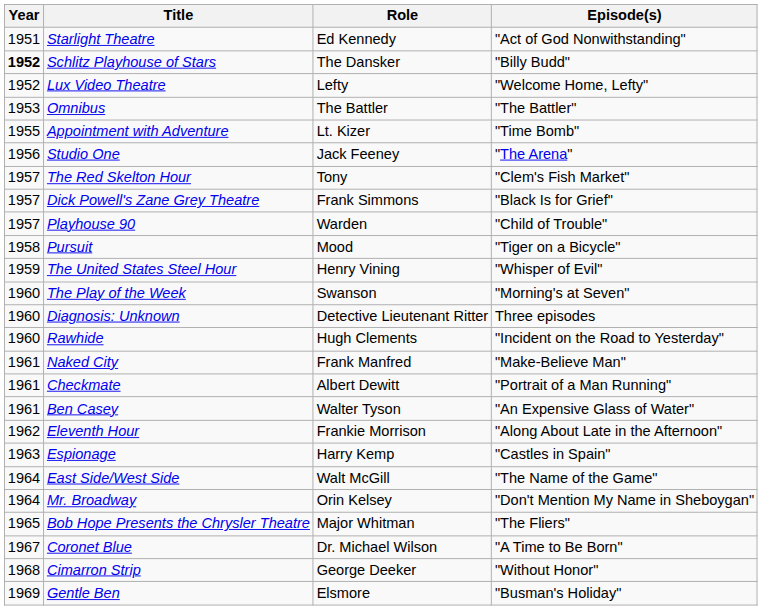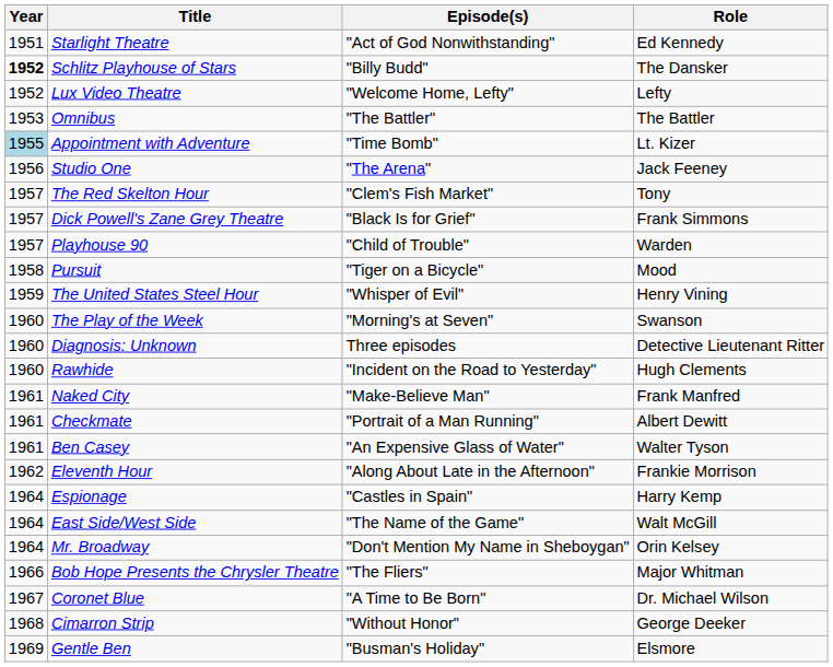 <table class="wikitable">
 <tr>
 <th>Year</th>
 <th>Title</th>
+<th>Episode(s)</th>
 <th>Role</th>
-<th>Episode(s)</th>
 </tr>
 <tr>
 <td>1951</td>
 <td><em><a href='#'>Starlight Theatre</a></em></td>
+<td>"Act of God Nonwithstanding"</td>
 <td>Ed Kennedy</td>
-<td>"Act of God Nonwithstanding"</td>
 </tr>
 <tr>
 <td><strong>1952</strong></td>
 <td><em><a href='#'>Schlitz Playhouse of Stars</a></em></td>
+<td>"Billy Budd"</td>
 <td>The Dansker</td>
-<td>"Billy Budd"</td>
 </tr>
 <tr>
 <td>1952</td>
 <td><em><a href='#'>Lux Video Theatre</a></em></td>
+<td>"Welcome Home, Lefty"</td>
 <td>Lefty</td>
-<td>"Welcome Home, Lefty"</td>
 </tr>
 <tr>
 <td>1953</td>
 <td><em><a href='#'>Omnibus</a></em></td>
+<td>"The Battler"</td>
 <td>The Battler</td>
-<td>"The Battler"</td>
 </tr>
 <tr>
-<td>1955</td>
+<td style="background: lightblue;">1955</td>
 <td><em><a href='#'>Appointment with Adventure</a></em></td>
+<td>"Time Bomb"</td>
 <td>Lt. Kizer</td>
-<td>"Time Bomb"</td>
 </tr>
 <tr>
 <td>1956</td>
 <td><em><a href='#'>Studio One</a></em></td>
+<td>"<a href='#'>The Arena</a>"</td>
 <td>Jack Feeney</td>
-<td>"<a href='#'>The Arena</a>"</td>
 </tr>
 <tr>
 <td>1957</td>
 <td><em><a href='#'>The Red Skelton Hour</a></em></td>
+<td>"Clem's Fish Market"</td>
 <td>Tony</td>
-<td>"Clem's Fish Market"</td>
 </tr>
 <tr>
 <td>1957</td>
 <td><em><a href='#'>Dick Powell's Zane Grey Theatre</a></em></td>
+<td>"Black Is for Grief"</td>
 <td>Frank Simmons</td>
-<td>"Black Is for Grief"</td>
 </tr>
 <tr>
 <td>1957</td>
 <td><em><a href='#'>Playhouse 90</a></em></td>
+<td>"Child of Trouble"</td>
 <td>Warden</td>
-<td>"Child of Trouble"</td>
 </tr>
 <tr>
 <td>1958</td>
 <td><em><a href='#'>Pursuit</a></em></td>
+<td>"Tiger on a Bicycle"</td>
 <td>Mood</td>
-<td>"Tiger on a Bicycle"</td>
 </tr>
 <tr>
 <td>1959</td>
 <td><em><a href='#'>The United States Steel Hour</a></em></td>
+<td>"Whisper of Evil"</td>
 <td>Henry Vining</td>
-<td>"Whisper of Evil"</td>
 </tr>
 <tr>
 <td>1960</td>
 <td><em><a href='#'>The Play of the Week</a></em></td>
+<td>"Morning's at Seven"</td>
 <td>Swanson</td>
-<td>"Morning's at Seven"</td>
 </tr>
 <tr>
 <td>1960</td>
 <td><em><a href='#'>Diagnosis: Unknown</a></em></td>
+<td>Three episodes</td>
 <td>Detective Lieutenant Ritter</td>
-<td>Three episodes</td>
 </tr>
 <tr>
 <td>1960</td>
 <td><em><a href='#'>Rawhide</a></em></td>
+<td>"Incident on the Road to Yesterday"</td>
 <td>Hugh Clements</td>
-<td>"Incident on the Road to Yesterday"</td>
 </tr>
 <tr>
 <td>1961</td>
 <td><em><a href='#'>Naked City</a></em></td>
+<td>"Make-Believe Man"</td>
 <td>Frank Manfred</td>
-<td>"Make-Believe Man"</td>
 </tr>
 <tr>
 <td>1961</td>
 <td><em><a href='#'>Checkmate</a></em></td>
+<td>"Portrait of a Man Running"</td>
 <td>Albert Dewitt</td>
-<td>"Portrait of a Man Running"</td>
 </tr>
 <tr>
 <td>1961</td>
 <td><em><a href='#'>Ben Casey</a></em></td>
+<td>"An Expensive Glass of Water"</td>
 <td>Walter Tyson</td>
-<td>"An Expensive Glass of Water"</td>
 </tr>
 <tr>
 <td>1962</td>
 <td><em><a href='#'>Eleventh Hour</a></em></td>
+<td>"Along About Late in the Afternoon"</td>
 <td>Frankie Morrison</td>
-<td>"Along About Late in the Afternoon"</td>
 </tr>
 <tr>
-<td>1963</td>
+<td>1964</td>
 <td><em><a href='#'>Espionage</a></em></td>
+<td>"Castles in Spain"</td>
 <td>Harry Kemp</td>
-<td>"Castles in Spain"</td>
 </tr>
 <tr>
 <td>1964</td>
 <td><em><a href='#'>East Side/West Side</a></em></td>
+<td>"The Name of the Game"</td>
 <td>Walt McGill</td>
-<td>"The Name of the Game"</td>
 </tr>
 <tr>
 <td>1964</td>
 <td><em><a href='#'>Mr. Broadway</a></em></td>
+<td>"Don't Mention My Name in Sheboygan"</td>
 <td>Orin Kelsey</td>
-<td>"Don't Mention My Name in Sheboygan"</td>
 </tr>
 <tr>
-<td>1965</td>
+<td>1966</td>
 <td><em><a href='#'>Bob Hope Presents the Chrysler Theatre</a></em></td>
+<td>"The Fliers"</td>
 <td>Major Whitman</td>
-<td>"The Fliers"</td>
 </tr>
 <tr>
 <td>1967</td>
 <td><em><a href='#'>Coronet Blue</a></em></td>
+<td>"A Time to Be Born"</td>
 <td>Dr. Michael Wilson</td>
-<td>"A Time to Be Born"</td>
 </tr>
 <tr>
 <td>1968</td>
 <td><em><a href='#'>Cimarron Strip</a></em></td>
+<td>"Without Honor"</td>
 <td>George Deeker</td>
-<td>"Without Honor"</td>
 </tr>
 <tr>
 <td>1969</td>
 <td><em><a href='#'>Gentle Ben</a></em></td>
+<td>"Busman's Holiday"</td>
 <td>Elsmore</td>
-<td>"Busman's Holiday"</td>
 </tr>
 </table>
